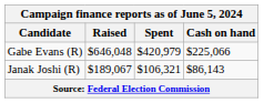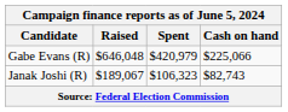 <table class="wikitable sortable">
 <tr>
 <th colspan=4>Campaign finance reports as of June 5, 2024</th>
 </tr>
 <tr style="text-align:center;">
 <th>Candidate</th>
 <th>Raised</th>
 <th>Spent</th>
 <th>Cash on hand</th>
 </tr>
 <tr>
 <td>Gabe Evans (R)</td>
 <td>$646,048</td>
 <td>$420,979</td>
 <td>$225,066</td>
 </tr>
 <tr>
 <td>Janak Joshi (R)</td>
 <td>$189,067</td>
-<td>$106,321</td>
-<td>$86,143</td>
+<td>$106,323</td>
+<td>$82,743</td>
 </tr>
 <tr>
 <th colspan="4"><small>Source: <a href='#'>Federal Election Commission</a></small></th>
 </tr>
 </table>
